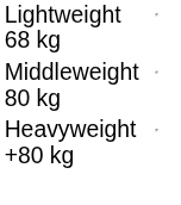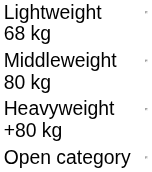 <table>
 <tr valign="top">
 <td>Lightweight <br> 68 kg <br> </td>
 <td></td>
 <td></td>
 <td> <hr> </td>
 </tr>
 <tr valign="top">
 <td>Middleweight <br> 80 kg <br> </td>
 <td></td>
 <td></td>
 <td> <hr> </td>
 </tr>
 <tr valign="top">
 <td>Heavyweight <br> +80 kg <br> </td>
 <td></td>
 <td></td>
 <td> <hr> </td>
 </tr>
+<tr valign="top">
+<td>Open category <br> </td>
+<td></td>
+<td></td>
+<td> <hr> </td>
+</tr>
 </table>
